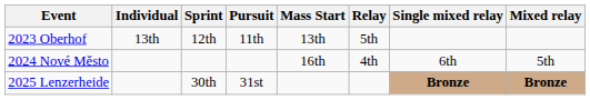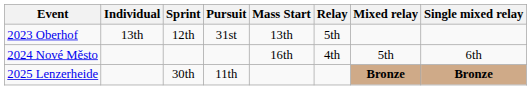 <table class="wikitable" style="text-align:center">
 <tr>
 <th>Event</th>
 <th>Individual</th>
 <th>Sprint</th>
 <th>Pursuit</th>
 <th>Mass Start</th>
 <th>Relay</th>
+<th>Mixed relay</th>
 <th>Single mixed relay</th>
-<th>Mixed relay</th>
 </tr>
 <tr>
 <td align=left> <a href='#'>2023 Oberhof</a></td>
 <td>13th</td>
 <td>12th</td>
-<td>11th</td>
+<td>31st</td>
 <td>13th</td>
 <td>5th</td>
 <td></td>
 <td></td>
 </tr>
 <tr>
 <td align=left> <a href='#'>2024 Nové Město</a></td>
 <td></td>
 <td></td>
 <td></td>
 <td>16th</td>
 <td>4th</td>
+<td>5th</td>
 <td>6th</td>
-<td>5th</td>
 </tr>
 <tr>
 <td align=left> <a href='#'>2025 Lenzerheide</a></td>
 <td></td>
 <td>30th</td>
-<td>31st</td>
+<td>11th</td>
 <td></td>
 <td></td>
 <td style="background:#cfaa88;"><strong>Bronze</strong></td>
 <td style="background:#cfaa88;"><strong>Bronze</strong></td>
 </tr>
 </table>
